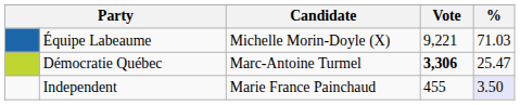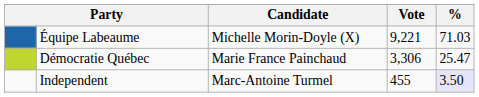 <table class="wikitable">
 <tr>
 </tr>
 <tr>
 <th bgcolor="#DDDDFF" width="230px" colspan="2">Party</th>
 <th bgcolor="#DDDDFF" width="200px">Candidate</th>
 <th bgcolor="#DDDDFF" width="50px">Vote</th>
 <th bgcolor="#DDDDFF" width="30px">%</th>
 </tr>
 <tr>
 <td bgcolor=#1D66A9 width="30px"> </td>
 <td>Équipe Labeaume</td>
 <td>Michelle Morin-Doyle (X)</td>
 <td>9,221</td>
 <td>71.03</td>
 </tr>
 <tr>
 <td bgcolor=#BFD630 width="30px"> </td>
 <td>Démocratie Québec</td>
-<td>Marc-Antoine Turmel</td>
-<td><strong>3,306</strong></td>
+<td>Marie France Painchaud</td>
+<td>3,306</td>
 <td>25.47</td>
 </tr>
 <tr>
 <td> </td>
 <td>Independent</td>
-<td>Marie France Painchaud</td>
+<td>Marc-Antoine Turmel</td>
 <td>455</td>
 <td style="background: lavender;">3.50</td>
 </tr>
 </table>
